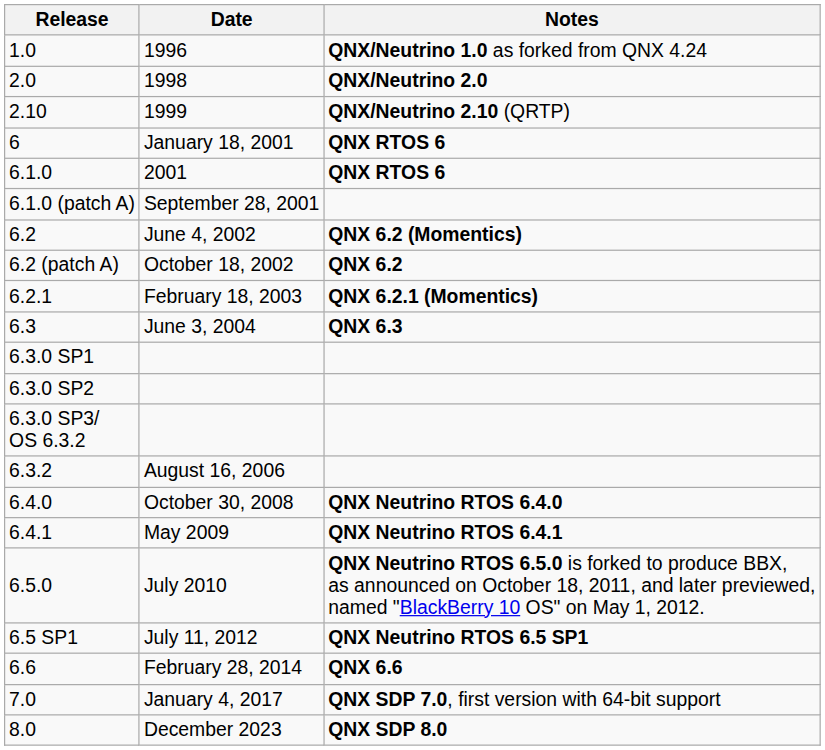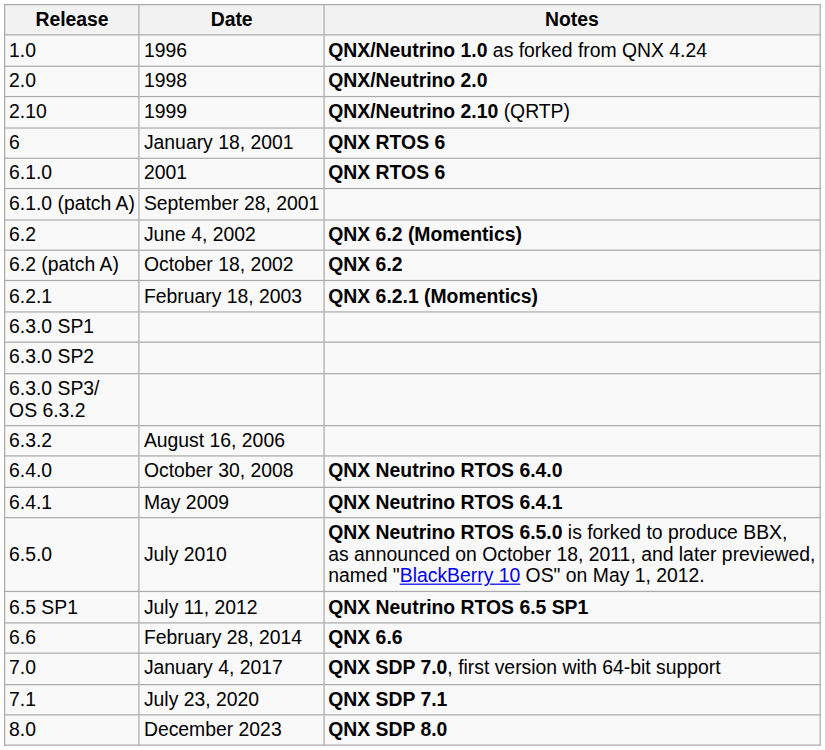 <table class="wikitable">
 <tr>
 <th>Release</th>
 <th>Date</th>
 <th>Notes</th>
 </tr>
 <tr>
 <td>1.0</td>
 <td>1996</td>
 <td><strong>QNX/Neutrino 1.0</strong> as forked from QNX 4.24</td>
 </tr>
 <tr>
 <td>2.0</td>
 <td>1998</td>
 <td><strong>QNX/Neutrino 2.0</strong></td>
 </tr>
 <tr>
 <td>2.10</td>
 <td>1999</td>
 <td><strong>QNX/Neutrino 2.10</strong> (QRTP)</td>
 </tr>
 <tr>
 <td>6</td>
 <td>January 18, 2001</td>
 <td><strong>QNX RTOS 6</strong></td>
 </tr>
 <tr>
 <td>6.1.0</td>
 <td>2001</td>
 <td><strong>QNX RTOS 6</strong></td>
 </tr>
 <tr>
 <td>6.1.0 (patch A)</td>
 <td>September 28, 2001</td>
 <td></td>
 </tr>
 <tr>
 <td>6.2</td>
 <td>June 4, 2002</td>
 <td><strong>QNX 6.2 (Momentics)</strong></td>
 </tr>
 <tr>
 <td>6.2 (patch A)</td>
 <td>October 18, 2002</td>
 <td><strong>QNX 6.2</strong></td>
 </tr>
 <tr>
 <td>6.2.1</td>
 <td>February 18, 2003</td>
 <td><strong>QNX 6.2.1 (Momentics)</strong></td>
 </tr>
 <tr>
-<td>6.3</td>
-<td>June 3, 2004</td>
-<td><strong>QNX 6.3</strong></td>
-</tr>
-<tr>
 <td>6.3.0 SP1</td>
 <td></td>
 <td></td>
 </tr>
 <tr>
 <td>6.3.0 SP2</td>
 <td></td>
 <td></td>
 </tr>
 <tr>
 <td>6.3.0 SP3/<br>OS 6.3.2</td>
 <td></td>
 <td></td>
 </tr>
 <tr>
 <td>6.3.2</td>
 <td>August 16, 2006</td>
 <td></td>
 </tr>
 <tr>
 <td>6.4.0</td>
 <td>October 30, 2008</td>
 <td><strong>QNX Neutrino RTOS 6.4.0</strong></td>
 </tr>
 <tr>
 <td>6.4.1</td>
 <td>May 2009</td>
 <td><strong>QNX Neutrino RTOS 6.4.1</strong></td>
 </tr>
 <tr>
 <td>6.5.0</td>
 <td>July 2010</td>
 <td><strong>QNX Neutrino RTOS 6.5.0</strong> is forked to produce BBX,<br>as announced on October 18, 2011, and later previewed,<br>named "<a href='#'>BlackBerry 10</a> OS" on May 1, 2012.</td>
 </tr>
 <tr>
 <td>6.5 SP1</td>
 <td>July 11, 2012</td>
 <td><strong>QNX Neutrino RTOS 6.5 SP1</strong></td>
 </tr>
 <tr>
 <td>6.6</td>
 <td>February 28, 2014</td>
 <td><strong>QNX 6.6</strong></td>
 </tr>
 <tr>
 <td>7.0</td>
 <td>January 4, 2017</td>
 <td><strong>QNX SDP 7.0</strong>, first version with 64-bit support</td>
 </tr>
 <tr>
+<td>7.1</td>
+<td>July 23, 2020</td>
+<td><strong>QNX SDP 7.1</strong></td>
+</tr>
+<tr>
 <td>8.0</td>
 <td>December 2023</td>
 <td><strong>QNX SDP 8.0</strong></td>
 </tr>
 </table>
